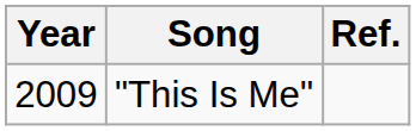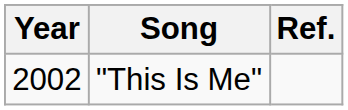 <table class="wikitable">
 <tr>
 <th>Year</th>
 <th>Song</th>
 <th>Ref.</th>
 </tr>
 <tr>
-<td>2009</td>
+<td>2002</td>
 <td>"This Is Me"</td>
 <td></td>
 </tr>
 </table>
